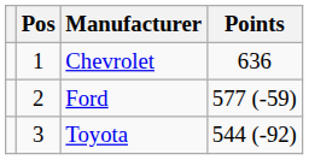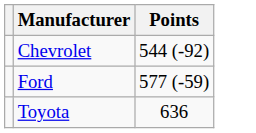 <table class="wikitable" style="font-size: 95%;">
 <tr>
 <th></th>
-<th>Pos</th>
 <th>Manufacturer</th>
 <th>Points</th>
 </tr>
 <tr>
 <td align="left"></td>
-<td style="text-align:center;">1</td>
 <td><a href='#'>Chevrolet</a></td>
-<td style="text-align:center;">636</td>
+<td style="text-align:center;">544 (-92)</td>
 </tr>
 <tr>
 <td align="left"></td>
-<td style="text-align:center;">2</td>
 <td><a href='#'>Ford</a></td>
 <td style="text-align:center;">577 (-59)</td>
 </tr>
 <tr>
 <td align="left"></td>
-<td style="text-align:center;">3</td>
 <td><a href='#'>Toyota</a></td>
-<td style="text-align:center;">544 (-92)</td>
+<td style="text-align:center;">636</td>
 </tr>
 </table>
